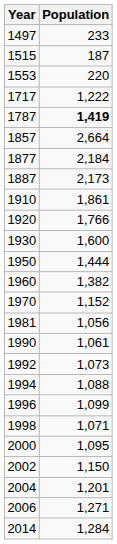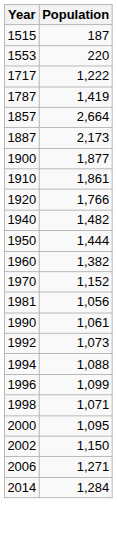 <table class="wikitable sortable">
 <tr>
 <th>Year</th>
 <th>Population</th>
-</tr>
-<tr>
-<td>1497</td>
-<td align=right>233</td>
 </tr>
 <tr>
 <td>1515</td>
 <td align=right>187</td>
 </tr>
 <tr>
 <td>1553</td>
 <td align=right>220</td>
 </tr>
 <tr>
 <td>1717</td>
 <td align=right>1,222</td>
 </tr>
 <tr>
 <td>1787</td>
-<td align=right><strong>1,419</strong></td>
+<td align=right>1,419</td>
 </tr>
 <tr>
 <td>1857</td>
 <td align=right>2,664</td>
 </tr>
 <tr>
-<td>1877</td>
-<td align=right>2,184</td>
+<td>1887</td>
+<td align=right>2,173</td>
 </tr>
 <tr>
-<td>1887</td>
-<td align=right>2,173</td>
+<td>1900</td>
+<td align=right>1,877</td>
 </tr>
 <tr>
 <td>1910</td>
 <td align=right>1,861</td>
 </tr>
 <tr>
 <td>1920</td>
 <td align=right>1,766</td>
 </tr>
 <tr>
-<td>1930</td>
-<td align=right>1,600</td>
+<td>1940</td>
+<td align=right>1,482</td>
 </tr>
 <tr>
 <td>1950</td>
 <td align=right>1,444</td>
 </tr>
 <tr>
 <td>1960</td>
 <td align=right>1,382</td>
 </tr>
 <tr>
 <td>1970</td>
 <td align=right>1,152</td>
 </tr>
 <tr>
 <td>1981</td>
 <td align=right>1,056</td>
 </tr>
 <tr>
 <td>1990</td>
 <td align=right>1,061</td>
 </tr>
 <tr>
 <td>1992</td>
 <td align=right>1,073</td>
 </tr>
 <tr>
 <td>1994</td>
 <td align=right>1,088</td>
 </tr>
 <tr>
 <td>1996</td>
 <td align=right>1,099</td>
 </tr>
 <tr>
 <td>1998</td>
 <td align=right>1,071</td>
 </tr>
 <tr>
 <td>2000</td>
 <td align=right>1,095</td>
 </tr>
 <tr>
 <td>2002</td>
 <td align=right>1,150</td>
 </tr>
 <tr>
-<td>2004</td>
-<td align=right>1,201</td>
-</tr>
-<tr>
 <td>2006</td>
 <td align=right>1,271</td>
 </tr>
 <tr>
 <td>2014</td>
 <td align=right>1,284</td>
 </tr>
 </table>
